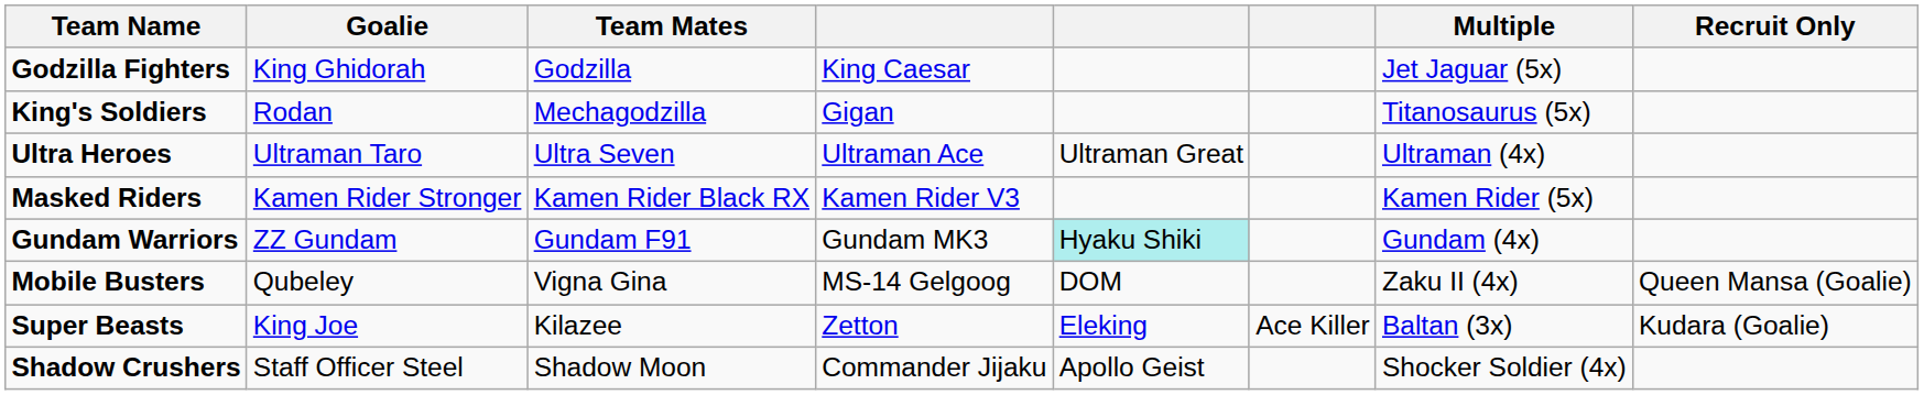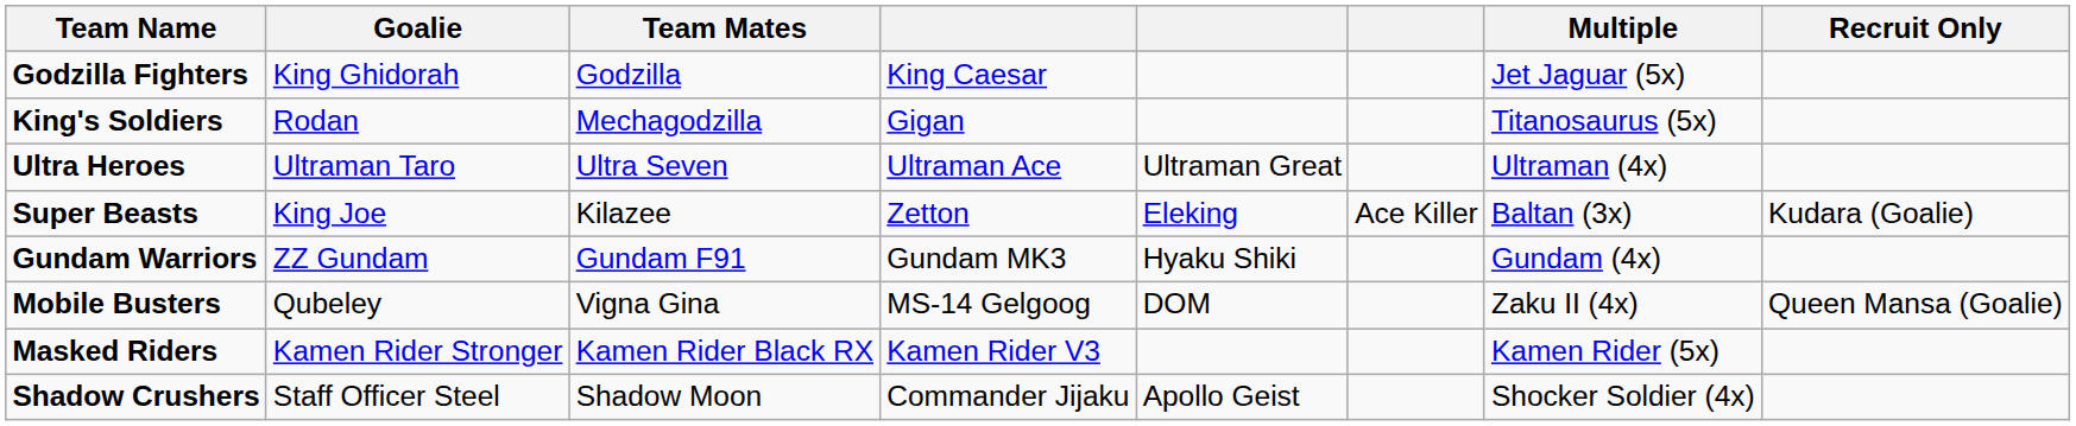 <table class="wikitable">
 <tr>
 <th>Team Name</th>
 <th>Goalie</th>
 <th>Team Mates</th>
 <th></th>
 <th></th>
 <th></th>
 <th>Multiple</th>
 <th>Recruit Only</th>
 </tr>
 <tr>
 <td><strong>Godzilla Fighters</strong></td>
 <td><a href='#'>King Ghidorah</a></td>
 <td><a href='#'>Godzilla</a></td>
 <td><a href='#'>King Caesar</a></td>
 <td></td>
 <td></td>
 <td><a href='#'>Jet Jaguar</a> (5x)</td>
 <td></td>
 </tr>
 <tr>
 <td><strong>King's Soldiers</strong></td>
 <td><a href='#'>Rodan</a></td>
 <td><a href='#'>Mechagodzilla</a></td>
 <td><a href='#'>Gigan</a></td>
 <td></td>
 <td></td>
 <td><a href='#'>Titanosaurus</a> (5x)</td>
 <td></td>
 </tr>
 <tr>
 <td><strong>Ultra Heroes</strong></td>
 <td><a href='#'>Ultraman Taro</a></td>
 <td><a href='#'>Ultra Seven</a></td>
 <td><a href='#'>Ultraman Ace</a></td>
 <td>Ultraman Great</td>
 <td></td>
 <td><a href='#'>Ultraman</a> (4x)</td>
 <td></td>
 </tr>
 <tr>
-<td><strong>Masked Riders</strong></td>
-<td><a href='#'>Kamen Rider Stronger</a></td>
-<td><a href='#'>Kamen Rider Black RX</a></td>
-<td><a href='#'>Kamen Rider V3</a></td>
-<td></td>
-<td></td>
-<td><a href='#'>Kamen Rider</a> (5x)</td>
-<td></td>
+<td><strong>Super Beasts</strong></td>
+<td><a href='#'>King Joe</a></td>
+<td>Kilazee</td>
+<td><a href='#'>Zetton</a></td>
+<td><a href='#'>Eleking</a></td>
+<td>Ace Killer</td>
+<td><a href='#'>Baltan</a> (3x)</td>
+<td>Kudara (Goalie)</td>
 </tr>
 <tr>
 <td><strong>Gundam Warriors</strong></td>
 <td><a href='#'>ZZ Gundam</a></td>
 <td><a href='#'>Gundam F91</a></td>
 <td>Gundam MK3</td>
-<td style="background: paleturquoise;">Hyaku Shiki</td>
+<td>Hyaku Shiki</td>
 <td></td>
 <td><a href='#'>Gundam</a> (4x)</td>
 <td></td>
 </tr>
 <tr>
 <td><strong>Mobile Busters</strong></td>
 <td>Qubeley</td>
 <td>Vigna Gina</td>
 <td>MS-14 Gelgoog</td>
 <td>DOM</td>
 <td></td>
 <td>Zaku II (4x)</td>
 <td>Queen Mansa (Goalie)</td>
 </tr>
 <tr>
-<td><strong>Super Beasts</strong></td>
-<td><a href='#'>King Joe</a></td>
-<td>Kilazee</td>
-<td><a href='#'>Zetton</a></td>
-<td><a href='#'>Eleking</a></td>
-<td>Ace Killer</td>
-<td><a href='#'>Baltan</a> (3x)</td>
-<td>Kudara (Goalie)</td>
+<td><strong>Masked Riders</strong></td>
+<td><a href='#'>Kamen Rider Stronger</a></td>
+<td><a href='#'>Kamen Rider Black RX</a></td>
+<td><a href='#'>Kamen Rider V3</a></td>
+<td></td>
+<td></td>
+<td><a href='#'>Kamen Rider</a> (5x)</td>
+<td></td>
 </tr>
 <tr>
 <td><strong>Shadow Crushers</strong></td>
 <td>Staff Officer Steel</td>
 <td>Shadow Moon</td>
 <td>Commander Jijaku</td>
 <td>Apollo Geist</td>
 <td></td>
 <td>Shocker Soldier (4x)</td>
 <td></td>
 </tr>
 </table>
